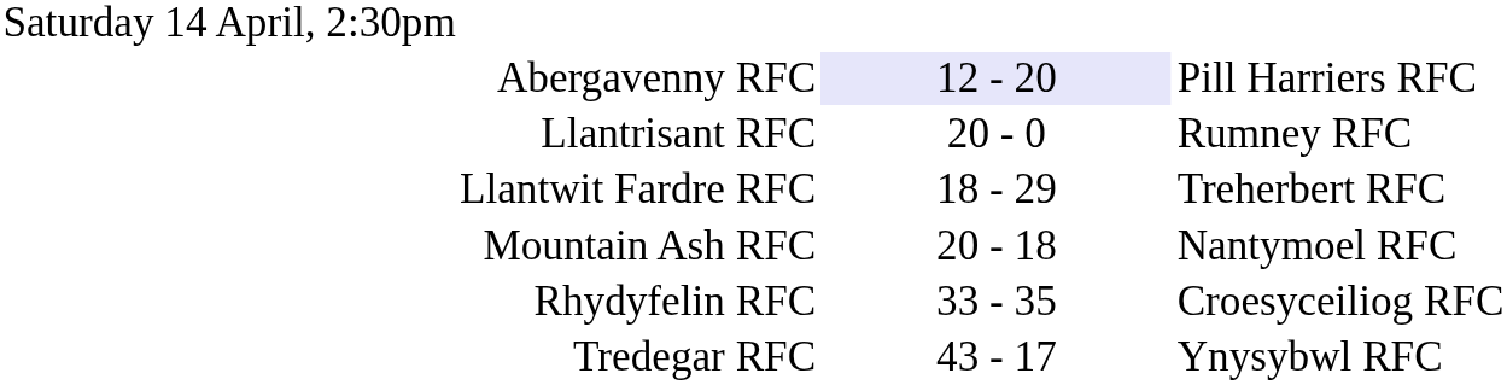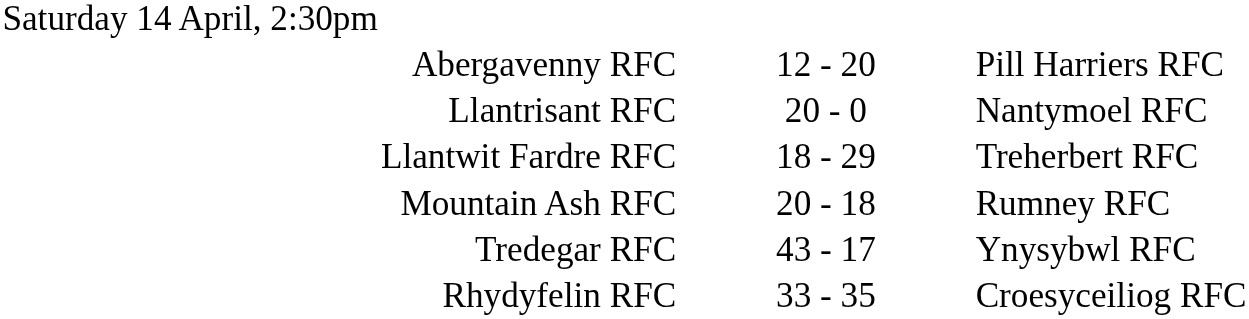 <table style="width:70%;" cellspacing="1">
 <tr>
 <th width=35%></th>
 <th width=15%></th>
 <th></th>
 </tr>
 <tr>
 <td>Saturday 14 April, 2:30pm</td>
 </tr>
 <tr>
 <td align=right>Abergavenny RFC</td>
-<td align=center style="background: lavender;">12 - 20</td>
+<td align=center>12 - 20</td>
 <td>Pill Harriers RFC</td>
 </tr>
 <tr>
 <td align=right>Llantrisant RFC</td>
 <td align=center>20 - 0</td>
-<td>Rumney RFC</td>
+<td>Nantymoel RFC</td>
 </tr>
 <tr>
 <td align=right>Llantwit Fardre RFC</td>
 <td align=center>18 - 29</td>
 <td>Treherbert RFC</td>
 </tr>
 <tr>
 <td align=right>Mountain Ash RFC</td>
 <td align=center>20 - 18</td>
-<td>Nantymoel RFC</td>
+<td>Rumney RFC</td>
+</tr>
+<tr>
+<td align=right>Tredegar RFC</td>
+<td align=center>43 - 17</td>
+<td>Ynysybwl RFC</td>
 </tr>
 <tr>
 <td align=right>Rhydyfelin RFC</td>
 <td align=center>33 - 35</td>
 <td>Croesyceiliog RFC</td>
 </tr>
-<tr>
-<td align=right>Tredegar RFC</td>
-<td align=center>43 - 17</td>
-<td>Ynysybwl RFC</td>
-</tr>
 </table>
